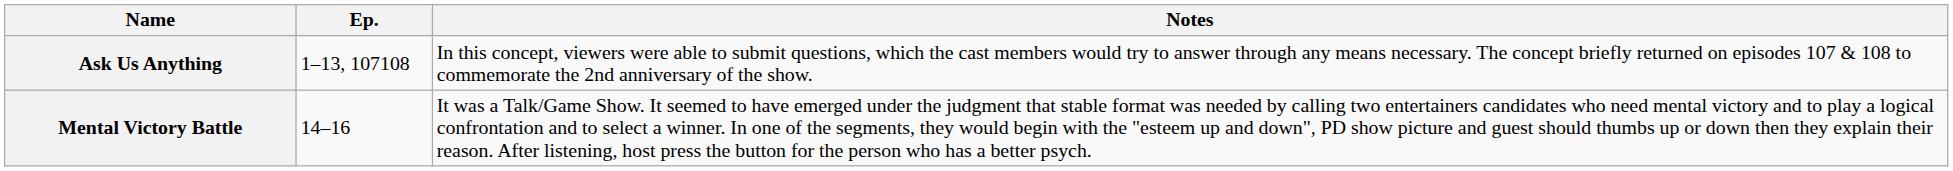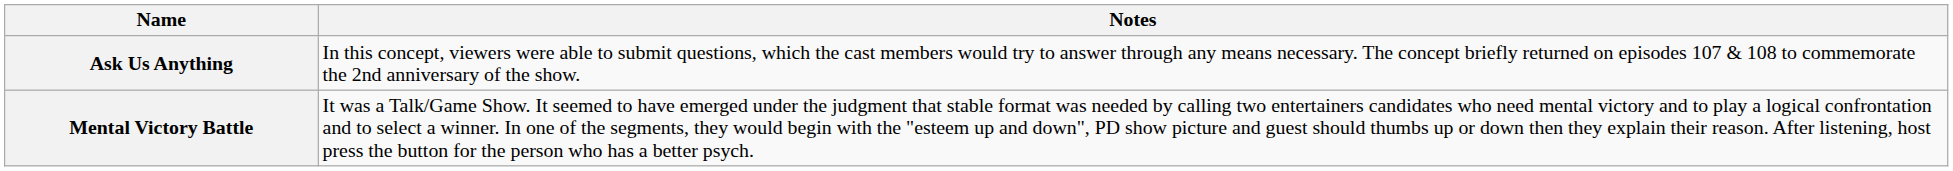 <table class="wikitable">
 <tr>
 <th style="width:15%;">Name</th>
-<th style="width:7%;">Ep.</th>
 <th style="width:78%;">Notes</th>
 </tr>
 <tr>
 <th>Ask Us Anything</th>
-<td>1–13, 107108</td>
 <td>In this concept, viewers were able to submit questions, which the cast members would try to answer through any means necessary. The concept briefly returned on episodes 107 & 108 to commemorate the 2nd anniversary of the show.</td>
 </tr>
 <tr>
 <th>Mental Victory Battle</th>
-<td>14–16</td>
 <td>It was a Talk/Game Show. It seemed to have emerged under the judgment that stable format was needed by calling two entertainers candidates who need mental victory and to play a logical confrontation and to select a winner. In one of the segments, they would begin with the "esteem up and down", PD show picture and guest should thumbs up or down then they explain their reason. After listening, host press the button for the person who has a better psych.</td>
 </tr>
 </table>
